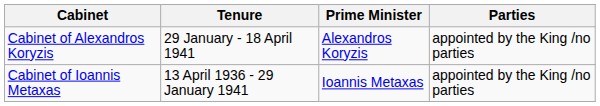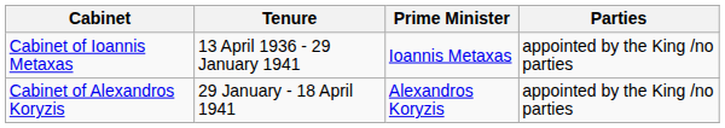 <table class="wikitable" style="font-size: 90%;">
 <tr>
 <th>Cabinet</th>
 <th>Tenure</th>
 <th>Prime Minister</th>
 <th>Parties</th>
 </tr>
 <tr>
+<td><a href='#'>Cabinet of Ioannis Metaxas</a></td>
+<td>13 April 1936 - 29 January 1941</td>
+<td><a href='#'>Ioannis Metaxas</a></td>
+<td>appointed by the King /no parties</td>
+</tr>
+<tr>
 <td><a href='#'>Cabinet of Alexandros Koryzis</a></td>
 <td>29 January - 18 April 1941</td>
 <td><a href='#'>Alexandros Koryzis</a></td>
 <td>appointed by the King /no parties</td>
 </tr>
-<tr>
-<td><a href='#'>Cabinet of Ioannis Metaxas</a></td>
-<td>13 April 1936 - 29 January 1941</td>
-<td><a href='#'>Ioannis Metaxas</a></td>
-<td>appointed by the King /no parties</td>
-</tr>
 </table>
